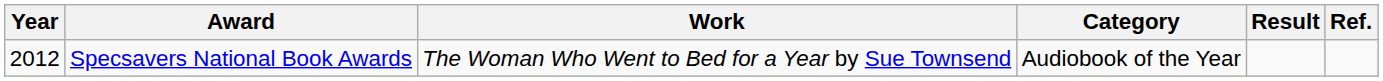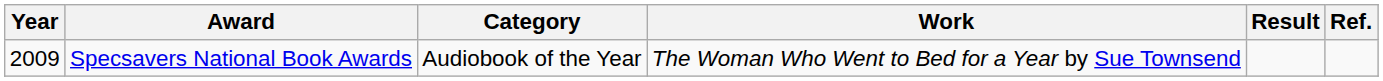 <table class="wikitable">
 <tr>
 <th>Year</th>
 <th>Award</th>
+<th>Category</th>
 <th>Work</th>
-<th>Category</th>
 <th>Result</th>
 <th>Ref.</th>
 </tr>
 <tr>
-<td>2012</td>
+<td>2009</td>
 <td><a href='#'>Specsavers National Book Awards</a></td>
+<td>Audiobook of the Year</td>
 <td><em>The Woman Who Went to Bed for a Year</em> by <a href='#'>Sue Townsend</a></td>
-<td>Audiobook of the Year</td>
 <td></td>
 <td></td>
 </tr>
 </table>
